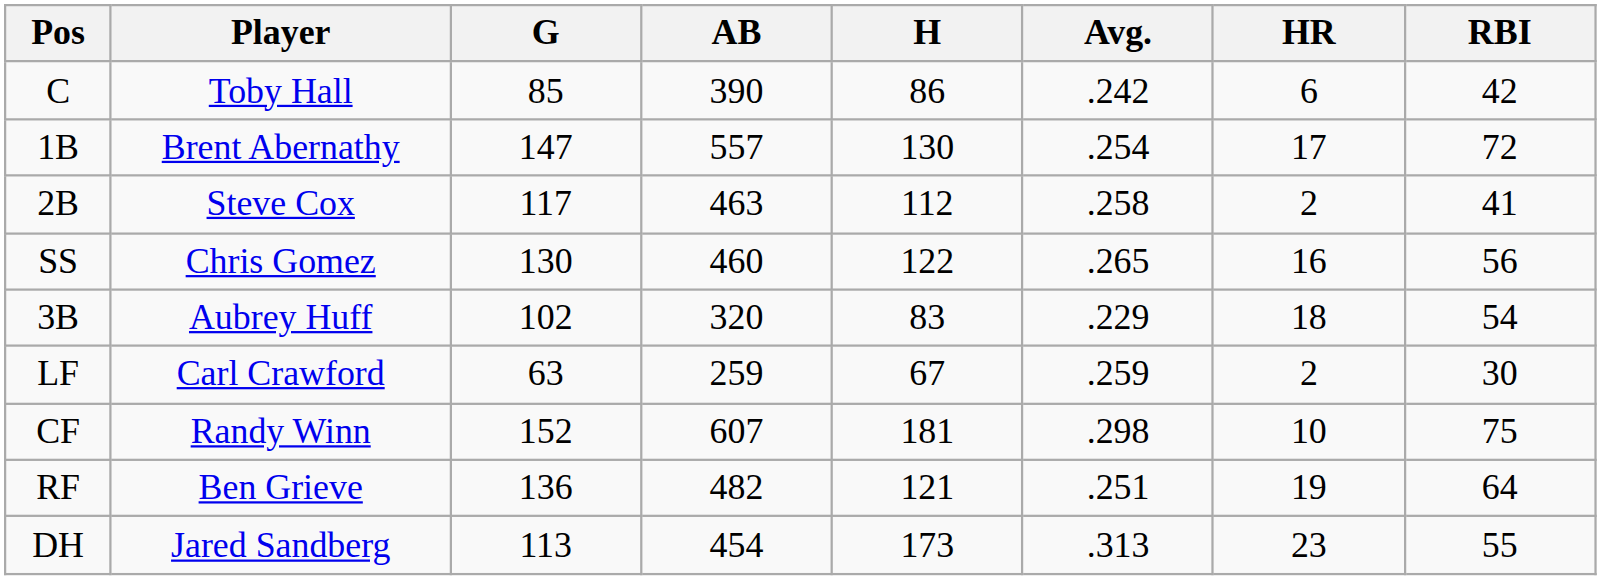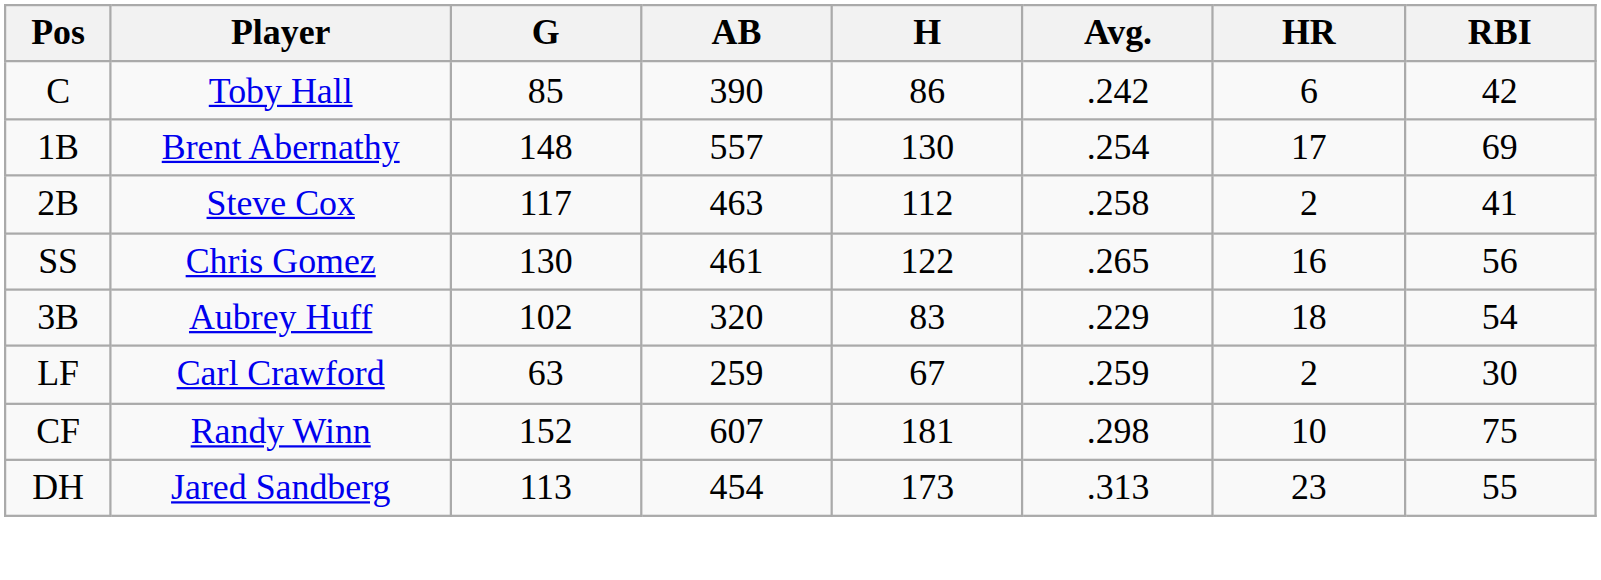 <table class="wikitable sortable">
 <tr>
 <th bgcolor="#DDDDFF" width="5%">Pos</th>
 <th bgcolor="#DDDDFF" width="16%">Player</th>
 <th bgcolor="#DDDDFF" width="9%">G</th>
 <th bgcolor="#DDDDFF" width="9%">AB</th>
 <th bgcolor="#DDDDFF" width="9%">H</th>
 <th bgcolor="#DDDDFF" width="9%">Avg.</th>
 <th bgcolor="#DDDDFF" width="9%">HR</th>
 <th bgcolor="#DDDDFF" width="9%">RBI</th>
 </tr>
 <tr align="center">
 <td>C</td>
 <td><a href='#'>Toby Hall</a></td>
 <td>85</td>
 <td>390</td>
 <td>86</td>
 <td>.242</td>
 <td>6</td>
 <td>42</td>
 </tr>
 <tr align=center>
 <td>1B</td>
 <td><a href='#'>Brent Abernathy</a></td>
-<td>147</td>
+<td>148</td>
 <td>557</td>
 <td>130</td>
 <td>.254</td>
 <td>17</td>
-<td>72</td>
+<td>69</td>
 </tr>
 <tr align=center>
 <td>2B</td>
 <td><a href='#'>Steve Cox</a></td>
 <td>117</td>
 <td>463</td>
 <td>112</td>
 <td>.258</td>
 <td>2</td>
 <td>41</td>
 </tr>
 <tr align=center>
 <td>SS</td>
 <td><a href='#'>Chris Gomez</a></td>
 <td>130</td>
-<td>460</td>
+<td>461</td>
 <td>122</td>
 <td>.265</td>
 <td>16</td>
 <td>56</td>
 </tr>
 <tr align=center>
 <td>3B</td>
 <td><a href='#'>Aubrey Huff</a></td>
 <td>102</td>
 <td>320</td>
 <td>83</td>
 <td>.229</td>
 <td>18</td>
 <td>54</td>
 </tr>
 <tr align=center>
 <td>LF</td>
 <td><a href='#'>Carl Crawford</a></td>
 <td>63</td>
 <td>259</td>
 <td>67</td>
 <td>.259</td>
 <td>2</td>
 <td>30</td>
 </tr>
 <tr align=center>
 <td>CF</td>
 <td><a href='#'>Randy Winn</a></td>
 <td>152</td>
 <td>607</td>
 <td>181</td>
 <td>.298</td>
 <td>10</td>
 <td>75</td>
 </tr>
 <tr align=center>
-<td>RF</td>
-<td><a href='#'>Ben Grieve</a></td>
-<td>136</td>
-<td>482</td>
-<td>121</td>
-<td>.251</td>
-<td>19</td>
-<td>64</td>
-</tr>
-<tr align=center>
 <td>DH</td>
 <td><a href='#'>Jared Sandberg</a></td>
 <td>113</td>
 <td>454</td>
 <td>173</td>
 <td>.313</td>
 <td>23</td>
 <td>55</td>
 </tr>
 </table>
